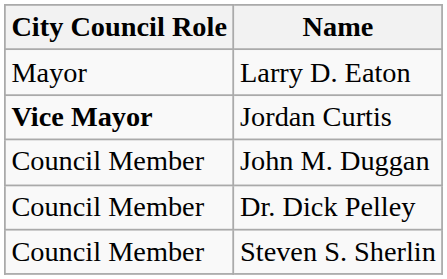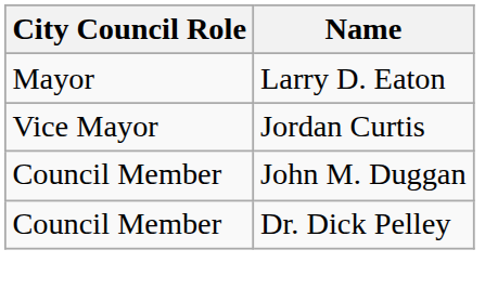 <table class="wikitable">
 <tr>
 <th>City Council Role</th>
 <th>Name</th>
 </tr>
 <tr>
 <td>Mayor</td>
 <td>Larry D. Eaton</td>
 </tr>
 <tr>
-<td><strong>Vice Mayor</strong></td>
+<td>Vice Mayor</td>
 <td>Jordan Curtis</td>
 </tr>
 <tr>
 <td>Council Member</td>
 <td>John M. Duggan</td>
 </tr>
 <tr>
 <td>Council Member</td>
 <td>Dr. Dick Pelley</td>
 </tr>
-<tr>
-<td>Council Member</td>
-<td>Steven S. Sherlin</td>
-</tr>
 </table>
